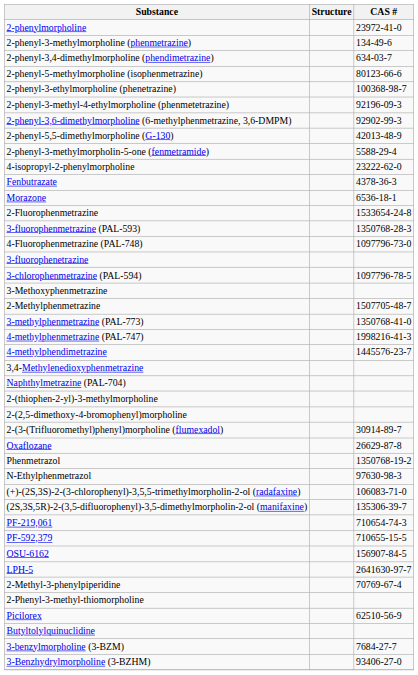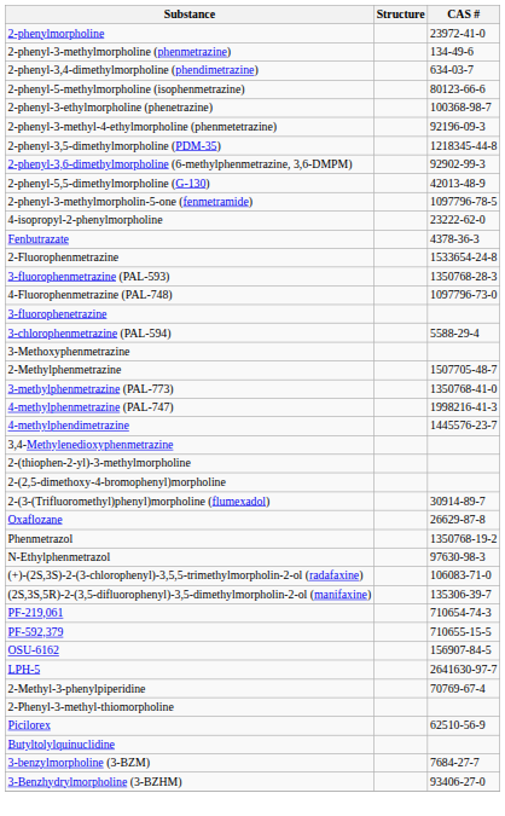 <table class="wikitable sortable sticky-header">
 <tr>
 <th>Substance</th>
 <th>Structure</th>
 <th>CAS #</th>
 </tr>
 <tr>
 <td><a href='#'>2-phenylmorpholine</a></td>
 <td></td>
 <td>23972-41-0</td>
 </tr>
 <tr>
 <td>2-phenyl-3-methylmorpholine (<a href='#'>phenmetrazine</a>)</td>
 <td></td>
 <td>134-49-6</td>
 </tr>
 <tr>
 <td>2-phenyl-3,4-dimethylmorpholine (<a href='#'>phendimetrazine</a>)</td>
 <td></td>
 <td>634-03-7</td>
 </tr>
 <tr>
 <td>2-phenyl-5-methylmorpholine (isophenmetrazine)</td>
 <td></td>
 <td>80123-66-6</td>
 </tr>
 <tr>
 <td>2-phenyl-3-ethylmorpholine (phenetrazine)</td>
 <td></td>
 <td>100368-98-7</td>
 </tr>
 <tr>
 <td>2-phenyl-3-methyl-4-ethylmorpholine (phenmetetrazine)</td>
 <td></td>
 <td>92196-09-3</td>
 </tr>
 <tr>
+<td>2-phenyl-3,5-dimethylmorpholine (<a href='#'>PDM-35</a>)</td>
+<td></td>
+<td>1218345-44-8</td>
+</tr>
+<tr>
 <td><a href='#'>2-phenyl-3,6-dimethylmorpholine</a> (6-methylphenmetrazine, 3,6-DMPM)</td>
 <td></td>
 <td>92902-99-3</td>
 </tr>
 <tr>
 <td>2-phenyl-5,5-dimethylmorpholine (<a href='#'>G-130</a>)</td>
 <td></td>
 <td>42013-48-9</td>
 </tr>
 <tr>
 <td>2-phenyl-3-methylmorpholin-5-one (<a href='#'>fenmetramide</a>)</td>
 <td></td>
-<td>5588-29-4</td>
+<td>1097796-78-5</td>
 </tr>
 <tr>
 <td>4-isopropyl-2-phenylmorpholine</td>
 <td></td>
 <td>23222-62-0</td>
 </tr>
 <tr>
 <td><a href='#'>Fenbutrazate</a></td>
 <td></td>
 <td>4378-36-3</td>
-</tr>
-<tr>
-<td><a href='#'>Morazone</a></td>
-<td></td>
-<td>6536-18-1</td>
 </tr>
 <tr>
 <td>2-Fluorophenmetrazine</td>
 <td></td>
 <td>1533654-24-8</td>
 </tr>
 <tr>
 <td><a href='#'>3-fluorophenmetrazine</a> (PAL-593)</td>
 <td></td>
 <td>1350768-28-3</td>
 </tr>
 <tr>
 <td>4-Fluorophenmetrazine (PAL-748)</td>
 <td></td>
 <td>1097796-73-0</td>
 </tr>
 <tr>
 <td><a href='#'>3-fluorophenetrazine</a></td>
 <td></td>
 <td></td>
 </tr>
 <tr>
 <td><a href='#'>3-chlorophenmetrazine</a> (PAL-594)</td>
 <td></td>
-<td>1097796-78-5</td>
+<td>5588-29-4</td>
 </tr>
 <tr>
 <td>3-Methoxyphenmetrazine</td>
 <td></td>
 <td></td>
 </tr>
 <tr>
 <td>2-Methylphenmetrazine</td>
 <td></td>
 <td>1507705-48-7</td>
 </tr>
 <tr>
 <td><a href='#'>3-methylphenmetrazine</a> (PAL-773)</td>
 <td></td>
 <td>1350768-41-0</td>
 </tr>
 <tr>
 <td><a href='#'>4-methylphenmetrazine</a> (PAL-747)</td>
 <td></td>
 <td>1998216-41-3</td>
 </tr>
 <tr>
 <td><a href='#'>4-methylphendimetrazine</a></td>
 <td></td>
 <td>1445576-23-7</td>
 </tr>
 <tr>
 <td>3,4-<a href='#'>Methylenedioxyphenmetrazine</a></td>
-<td></td>
-<td></td>
-</tr>
-<tr>
-<td><a href='#'>Naphthylmetrazine</a> (PAL-704)</td>
 <td></td>
 <td></td>
 </tr>
 <tr>
 <td>2-(thiophen-2-yl)-3-methylmorpholine</td>
 <td></td>
 <td></td>
 </tr>
 <tr>
 <td>2-(2,5-dimethoxy-4-bromophenyl)morpholine</td>
 <td></td>
 <td></td>
 </tr>
 <tr>
 <td>2-(3-(Trifluoromethyl)phenyl)morpholine (<a href='#'>flumexadol</a>)</td>
 <td></td>
 <td>30914-89-7</td>
 </tr>
 <tr>
 <td><a href='#'>Oxaflozane</a></td>
 <td></td>
 <td>26629-87-8</td>
 </tr>
 <tr>
 <td>Phenmetrazol</td>
 <td></td>
 <td>1350768-19-2</td>
 </tr>
 <tr>
 <td>N-Ethylphenmetrazol</td>
 <td></td>
 <td>97630-98-3</td>
 </tr>
 <tr>
 <td>(+)-(2S,3S)-2-(3-chlorophenyl)-3,5,5-trimethylmorpholin-2-ol (<a href='#'>radafaxine</a>)</td>
 <td></td>
 <td>106083-71-0</td>
 </tr>
 <tr>
 <td>(2S,3S,5R)-2-(3,5-difluorophenyl)-3,5-dimethylmorpholin-2-ol (<a href='#'>manifaxine</a>)</td>
 <td></td>
 <td>135306-39-7</td>
 </tr>
 <tr>
 <td><a href='#'>PF-219,061</a></td>
 <td></td>
 <td>710654-74-3</td>
 </tr>
 <tr>
 <td><a href='#'>PF-592,379</a></td>
 <td></td>
 <td>710655-15-5</td>
 </tr>
 <tr>
 <td><a href='#'>OSU-6162</a></td>
 <td></td>
 <td>156907-84-5</td>
 </tr>
 <tr>
 <td><a href='#'>LPH-5</a></td>
 <td></td>
 <td>2641630-97-7</td>
 </tr>
 <tr>
 <td>2-Methyl-3-phenylpiperidine</td>
 <td></td>
 <td>70769-67-4</td>
 </tr>
 <tr>
 <td>2-Phenyl-3-methyl-thiomorpholine</td>
 <td></td>
 <td></td>
 </tr>
 <tr>
 <td><a href='#'>Picilorex</a></td>
 <td></td>
 <td>62510-56-9</td>
 </tr>
 <tr>
 <td><a href='#'>Butyltolylquinuclidine</a></td>
 <td></td>
 <td></td>
 </tr>
 <tr>
 <td><a href='#'>3-benzylmorpholine</a> (3-BZM)</td>
 <td></td>
 <td>7684-27-7</td>
 </tr>
 <tr>
 <td><a href='#'>3-Benzhydrylmorpholine</a> (3-BZHM)</td>
 <td></td>
 <td>93406-27-0</td>
 </tr>
 <tr>
 </tr>
 </table>
